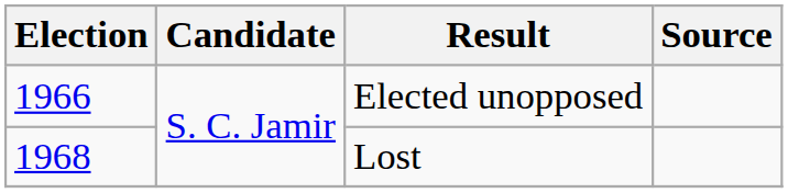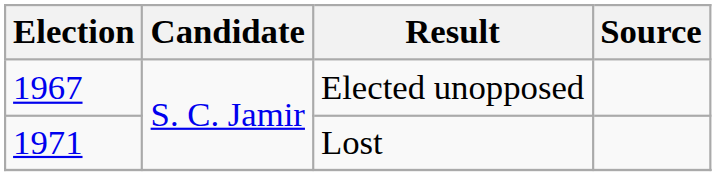 <table class="wikitable sortable">
 <tr>
 <th>Election</th>
 <th>Candidate</th>
 <th>Result</th>
 <th>Source</th>
 </tr>
 <tr>
-<td><a href='#'>1966</a></td>
+<td><a href='#'>1967</a></td>
 <td rowspan=2><a href='#'>S. C. Jamir</a></td>
 <td>Elected unopposed</td>
 <td></td>
 </tr>
 <tr>
-<td><a href='#'>1968</a></td>
+<td><a href='#'>1971</a></td>
 <td>Lost</td>
 <td></td>
 </tr>
 <tr>
 </tr>
 </table>
